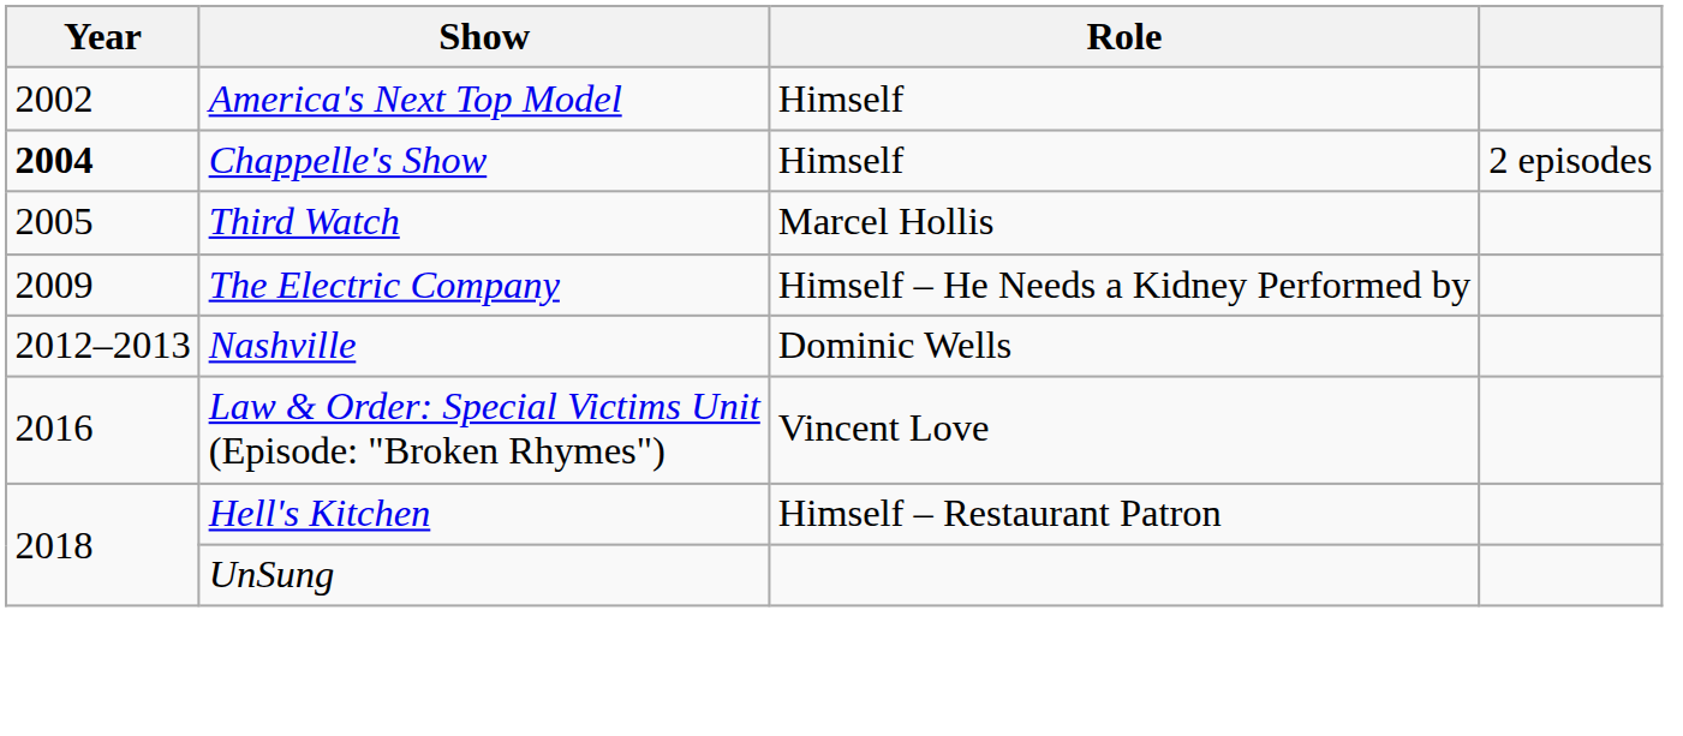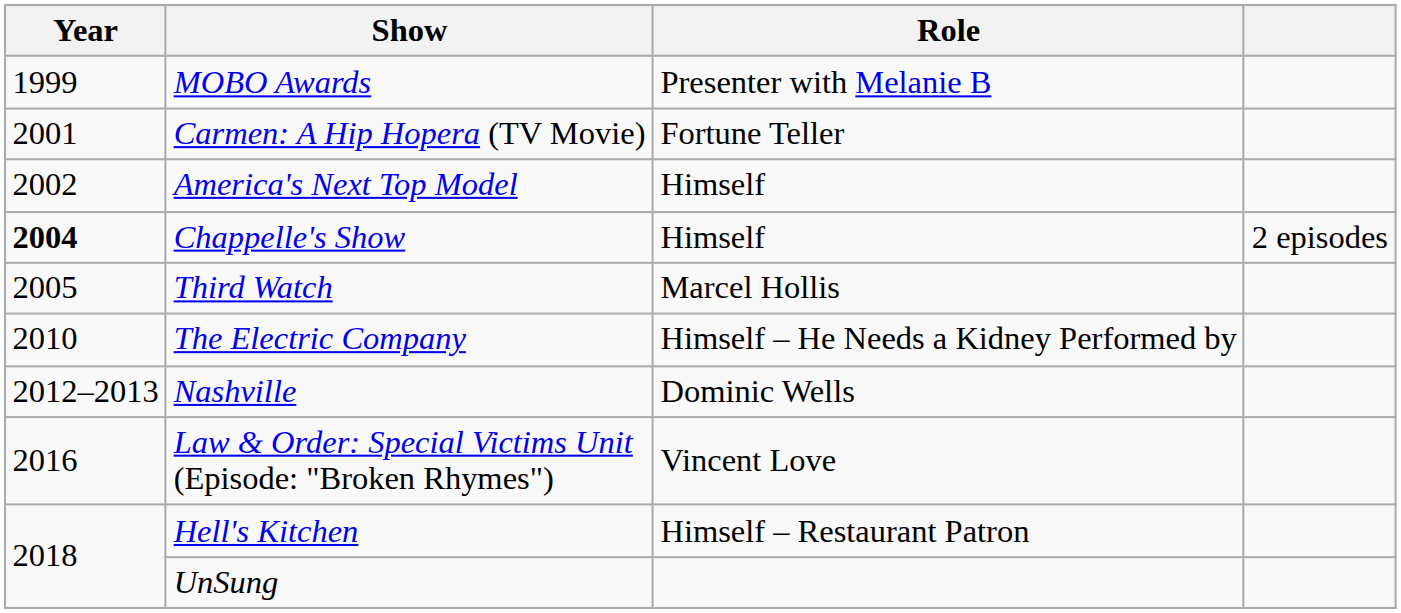 <table class="wikitable">
 <tr>
 <th>Year</th>
 <th>Show</th>
 <th>Role</th>
 <th></th>
+</tr>
+<tr>
+<td>1999</td>
+<td><em><a href='#'>MOBO Awards</a></em></td>
+<td>Presenter with <a href='#'>Melanie B</a></td>
+<td></td>
+</tr>
+<tr>
+<td>2001</td>
+<td><em><a href='#'>Carmen: A Hip Hopera</a></em> (TV Movie)</td>
+<td>Fortune Teller</td>
+<td></td>
 </tr>
 <tr>
 <td>2002</td>
 <td><em><a href='#'>America's Next Top Model</a></em></td>
 <td>Himself</td>
 <td></td>
 </tr>
 <tr>
 <td><strong>2004</strong></td>
 <td><em><a href='#'>Chappelle's Show</a></em></td>
 <td>Himself</td>
 <td>2 episodes</td>
 </tr>
 <tr>
 <td>2005</td>
 <td><em><a href='#'>Third Watch</a></em></td>
 <td>Marcel Hollis</td>
 <td></td>
 </tr>
 <tr>
-<td>2009</td>
+<td>2010</td>
 <td><em><a href='#'>The Electric Company</a></em></td>
 <td>Himself – He Needs a Kidney Performed by</td>
 <td></td>
 </tr>
 <tr>
 <td>2012–2013</td>
 <td><em><a href='#'>Nashville</a></em></td>
 <td>Dominic Wells</td>
 <td></td>
 </tr>
 <tr>
 <td>2016</td>
 <td><em><a href='#'>Law & Order: Special Victims Unit</a></em><br>(Episode: "Broken Rhymes")</td>
 <td>Vincent Love</td>
 <td></td>
 </tr>
 <tr>
 <td rowspan=2>2018</td>
 <td><em><a href='#'>Hell's Kitchen</a></em></td>
 <td>Himself – Restaurant Patron</td>
 <td></td>
 </tr>
 <tr>
 <td><em>UnSung</em></td>
 <td></td>
 <td></td>
 </tr>
 </table>
